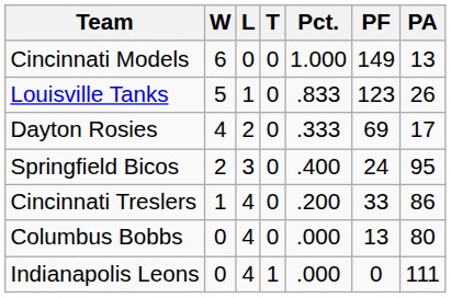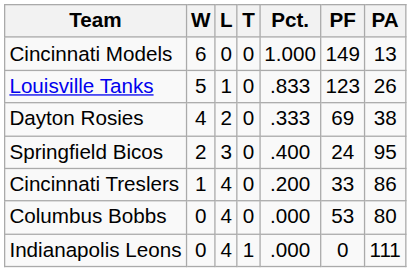 <table class="wikitable">
 <tr>
 <th>Team</th>
 <th>W</th>
 <th>L</th>
 <th>T</th>
 <th>Pct.</th>
 <th>PF</th>
 <th>PA</th>
 </tr>
 <tr align="center">
 <td align="left">Cincinnati Models</td>
 <td>6</td>
 <td>0</td>
 <td>0</td>
 <td>1.000</td>
 <td>149</td>
 <td>13</td>
 </tr>
 <tr align="center">
 <td align="left"><a href='#'>Louisville Tanks</a></td>
 <td>5</td>
 <td>1</td>
 <td>0</td>
 <td>.833</td>
 <td>123</td>
 <td>26</td>
 </tr>
 <tr align="center">
 <td align="left">Dayton Rosies</td>
 <td>4</td>
 <td>2</td>
 <td>0</td>
 <td>.333</td>
 <td>69</td>
-<td>17</td>
+<td>38</td>
 </tr>
 <tr align="center">
 <td align="left">Springfield Bicos</td>
 <td>2</td>
 <td>3</td>
 <td>0</td>
 <td>.400</td>
 <td>24</td>
 <td>95</td>
 </tr>
 <tr align="center">
 <td align="left">Cincinnati Treslers</td>
 <td>1</td>
 <td>4</td>
 <td>0</td>
 <td>.200</td>
 <td>33</td>
 <td>86</td>
 </tr>
 <tr align="center">
 <td align="left">Columbus Bobbs</td>
 <td>0</td>
 <td>4</td>
 <td>0</td>
 <td>.000</td>
-<td>13</td>
+<td>53</td>
 <td>80</td>
 </tr>
 <tr align="center">
 <td align="left">Indianapolis Leons</td>
 <td>0</td>
 <td>4</td>
 <td>1</td>
 <td>.000</td>
 <td>0</td>
 <td>111</td>
 </tr>
 </table>
